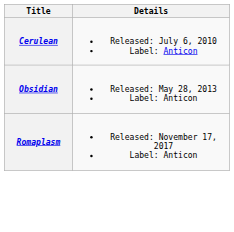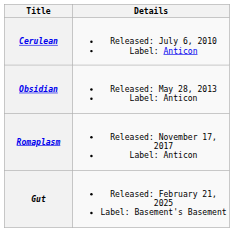 <table class="wikitable plainrowheaders" style="text-align:center">
 <tr>
 <th scope="col" style="width:8em;">Title</th>
 <th scope="col" style="width:19em;">Details</th>
 </tr>
 <tr>
 <th scope="row"><em><a href='#'>Cerulean</a></em></th>
 <td><br><ul><li>Released: July 6, 2010</li><li>Label: <a href='#'>Anticon</a></li></ul></td>
 </tr>
 <tr>
 <th scope="row"><em><a href='#'>Obsidian</a></em></th>
 <td><br><ul><li>Released: May 28, 2013</li><li>Label: Anticon</li></ul></td>
 </tr>
 <tr>
 <th scope="row"><em><a href='#'>Romaplasm</a></em></th>
 <td><br><ul><li>Released: November 17, 2017</li><li>Label: Anticon</li></ul></td>
 </tr>
+<tr>
+<th scope="row"><em>Gut</em></th>
+<td><br><ul><li>Released: February 21, 2025</li><li>Label: Basement's Basement</li></ul></td>
+</tr>
 </table>
